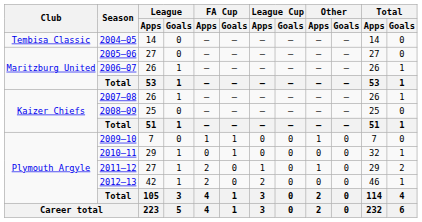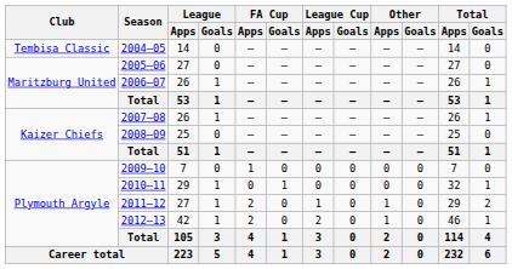 <table class="wikitable" style="text-align:center">
 <tr>
 <th rowspan="2">Club</th>
 <th rowspan="2">Season</th>
 <th colspan="2">League</th>
 <th colspan="2">FA Cup</th>
 <th colspan="2">League Cup</th>
 <th colspan="2">Other</th>
 <th colspan="2">Total</th>
 </tr>
 <tr>
 <th>Apps</th>
 <th>Goals</th>
 <th>Apps</th>
 <th>Goals</th>
 <th>Apps</th>
 <th>Goals</th>
 <th>Apps</th>
 <th>Goals</th>
 <th>Apps</th>
 <th>Goals</th>
 </tr>
 <tr>
 <td><a href='#'>Tembisa Classic</a></td>
 <td><a href='#'>2004–05</a></td>
 <td>14</td>
 <td>0</td>
 <td>—</td>
 <td>—</td>
 <td>—</td>
 <td>—</td>
 <td>—</td>
 <td>—</td>
 <td>14</td>
 <td>0</td>
 </tr>
 <tr>
 <td rowspan="3"><a href='#'>Maritzburg United</a></td>
 <td><a href='#'>2005–06</a></td>
 <td>27</td>
 <td>0</td>
 <td>—</td>
 <td>—</td>
 <td>—</td>
 <td>—</td>
 <td>—</td>
 <td>—</td>
 <td>27</td>
 <td>0</td>
 </tr>
 <tr>
 <td><a href='#'>2006–07</a></td>
 <td>26</td>
 <td>1</td>
 <td>—</td>
 <td>—</td>
 <td>—</td>
 <td>—</td>
 <td>—</td>
 <td>—</td>
 <td>26</td>
 <td>1</td>
 </tr>
 <tr>
 <th>Total</th>
 <th>53</th>
 <th>1</th>
 <th>—</th>
 <th>—</th>
 <th>—</th>
 <th>—</th>
 <th>—</th>
 <th>—</th>
 <th>53</th>
 <th>1</th>
 </tr>
 <tr>
 <td rowspan="3"><a href='#'>Kaizer Chiefs</a></td>
 <td><a href='#'>2007–08</a></td>
 <td>26</td>
 <td>1</td>
 <td>—</td>
 <td>—</td>
 <td>—</td>
 <td>—</td>
 <td>—</td>
 <td>—</td>
 <td>26</td>
 <td>1</td>
 </tr>
 <tr>
 <td><a href='#'>2008–09</a></td>
 <td>25</td>
 <td>0</td>
 <td>—</td>
 <td>—</td>
 <td>—</td>
 <td>—</td>
 <td>—</td>
 <td>—</td>
 <td>25</td>
 <td>0</td>
 </tr>
 <tr>
 <th>Total</th>
 <th>51</th>
 <th>1</th>
 <th>—</th>
 <th>—</th>
 <th>—</th>
 <th>—</th>
 <th>—</th>
 <th>—</th>
 <th>51</th>
 <th>1</th>
 </tr>
 <tr>
 <td rowspan="5"><a href='#'>Plymouth Argyle</a></td>
 <td><a href='#'>2009–10</a></td>
 <td>7</td>
 <td>0</td>
 <td>1</td>
-<td>1</td>
 <td>0</td>
 <td>0</td>
-<td>1</td>
+<td>0</td>
+<td>0</td>
 <td>0</td>
 <td>7</td>
 <td>0</td>
 </tr>
 <tr>
 <td><a href='#'>2010–11</a></td>
 <td>29</td>
 <td>1</td>
 <td>0</td>
 <td>1</td>
 <td>0</td>
 <td>0</td>
 <td>0</td>
 <td>0</td>
 <td>32</td>
 <td>1</td>
 </tr>
 <tr>
 <td><a href='#'>2011–12</a></td>
 <td>27</td>
 <td>1</td>
 <td>2</td>
 <td>0</td>
 <td>1</td>
 <td>0</td>
 <td>1</td>
 <td>0</td>
 <td>29</td>
 <td>2</td>
 </tr>
 <tr>
 <td><a href='#'>2012–13</a></td>
 <td>42</td>
 <td>1</td>
 <td>2</td>
 <td>0</td>
 <td>2</td>
 <td>0</td>
-<td>0</td>
+<td>1</td>
 <td>0</td>
 <td>46</td>
 <td>1</td>
 </tr>
 <tr>
 <th>Total</th>
 <th>105</th>
 <th>3</th>
 <th>4</th>
 <th>1</th>
 <th>3</th>
 <th>0</th>
 <th>2</th>
 <th>0</th>
 <th>114</th>
 <th>4</th>
 </tr>
 <tr>
 <th colspan="2">Career total</th>
 <th>223</th>
 <th>5</th>
 <th>4</th>
 <th>1</th>
 <th>3</th>
 <th>0</th>
 <th>2</th>
 <th>0</th>
 <th>232</th>
 <th>6</th>
 </tr>
 </table>
